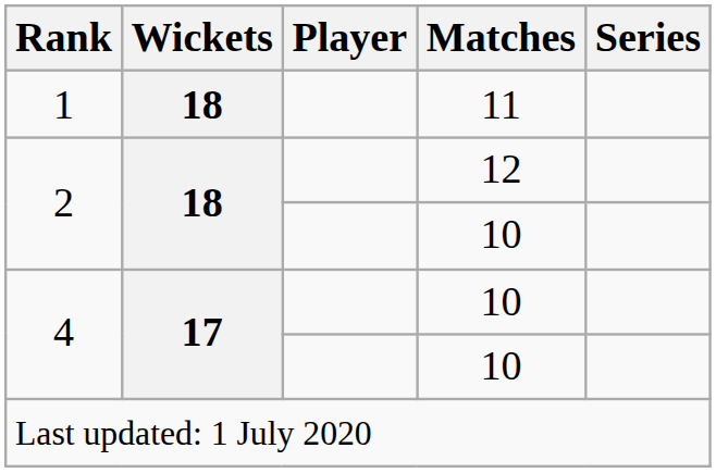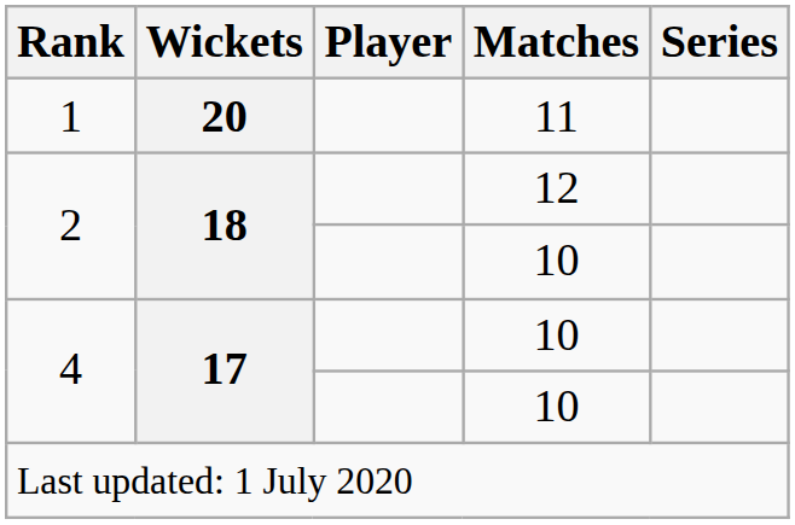 <table class="wikitable plainrowheaders sortable">
 <tr>
 <th scope=col>Rank</th>
 <th scope=col>Wickets</th>
 <th scope=col>Player</th>
 <th scope=col>Matches</th>
 <th scope=col>Series</th>
 </tr>
 <tr>
 <td align=center>1</td>
-<th scope=row style=text-align:center;>18</th>
+<th scope=row style=text-align:center;>20</th>
 <td></td>
 <td align=center>11</td>
 <td></td>
 </tr>
 <tr>
 <td align=center rowspan=2>2</td>
 <th scope=row style=text-align:center; rowspan=2>18</th>
 <td></td>
 <td align=center>12</td>
 <td></td>
 </tr>
 <tr>
 <td></td>
 <td align=center>10</td>
 <td></td>
 </tr>
 <tr>
 <td align=center rowspan=2>4</td>
 <th scope=row style=text-align:center; rowspan=2>17</th>
 <td></td>
 <td align="center">10</td>
 <td></td>
 </tr>
 <tr>
 <td></td>
 <td align=center>10</td>
 <td></td>
 </tr>
 <tr class=sortbottom>
 <td colspan=5><small>Last updated: 1 July 2020</small></td>
 </tr>
 </table>
